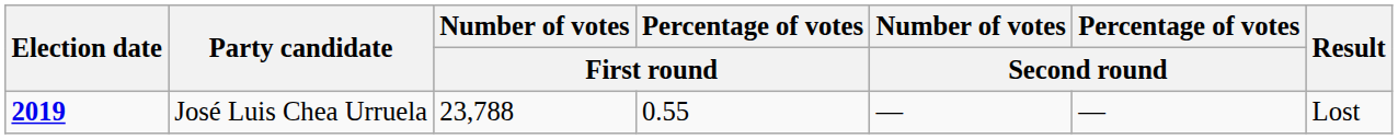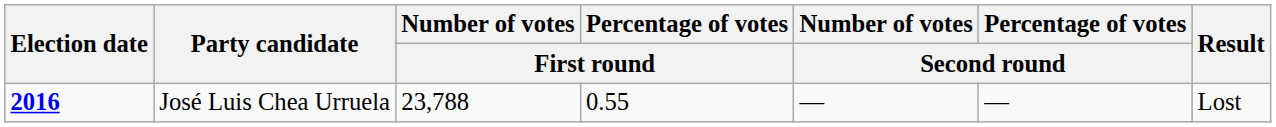 <table class="wikitable">
 <tr>
 <th rowspan="2">Election date</th>
 <th rowspan="2">Party candidate</th>
 <th>Number of votes</th>
 <th>Percentage of votes</th>
 <th>Number of votes</th>
 <th>Percentage of votes</th>
 <th rowspan="2">Result</th>
 </tr>
 <tr>
 <th colspan="2">First round</th>
 <th colspan="2">Second round</th>
 </tr>
 <tr>
-<td><strong><a href='#'>2019</a></strong></td>
+<td><strong><a href='#'>2016</a></strong></td>
 <td>José Luis Chea Urruela</td>
 <td>23,788</td>
 <td>0.55</td>
 <td>—</td>
 <td>—</td>
 <td>Lost</td>
 </tr>
 </table>
